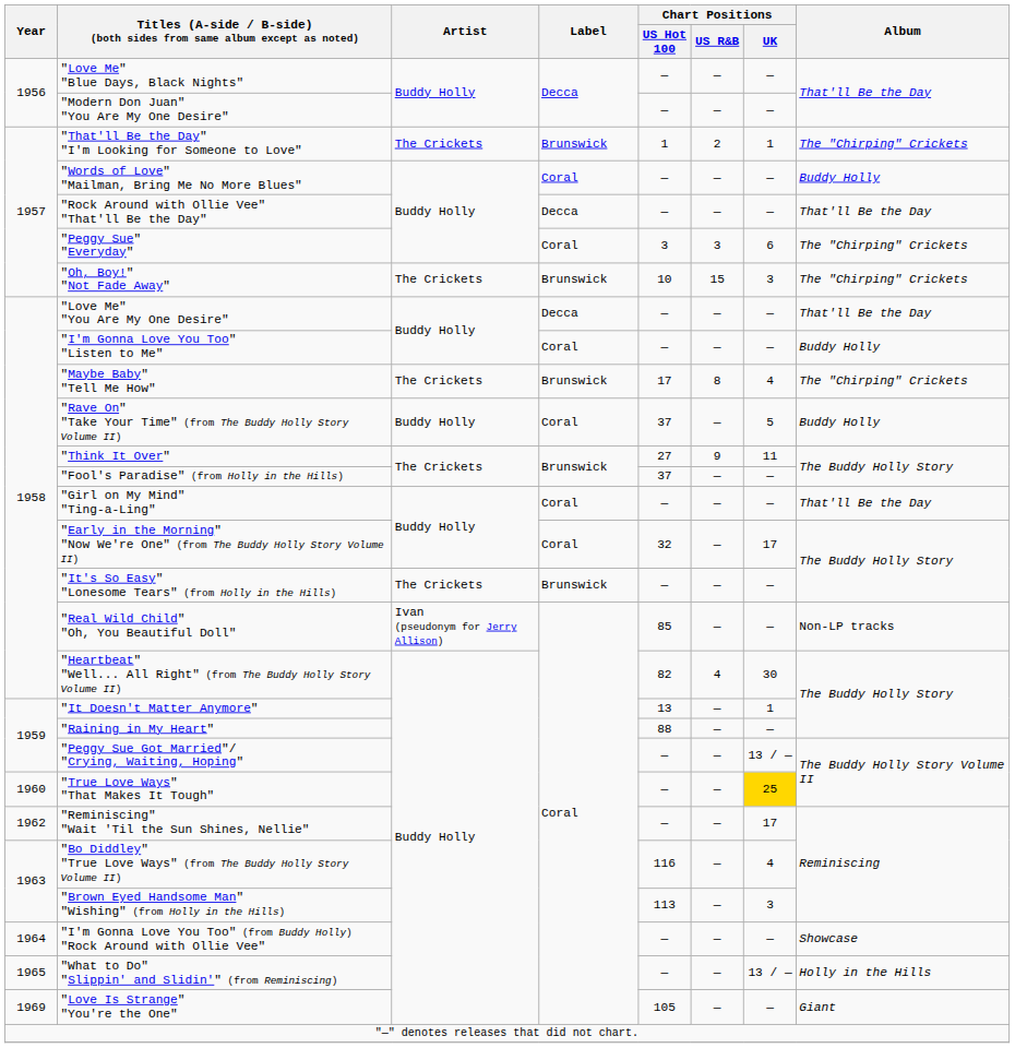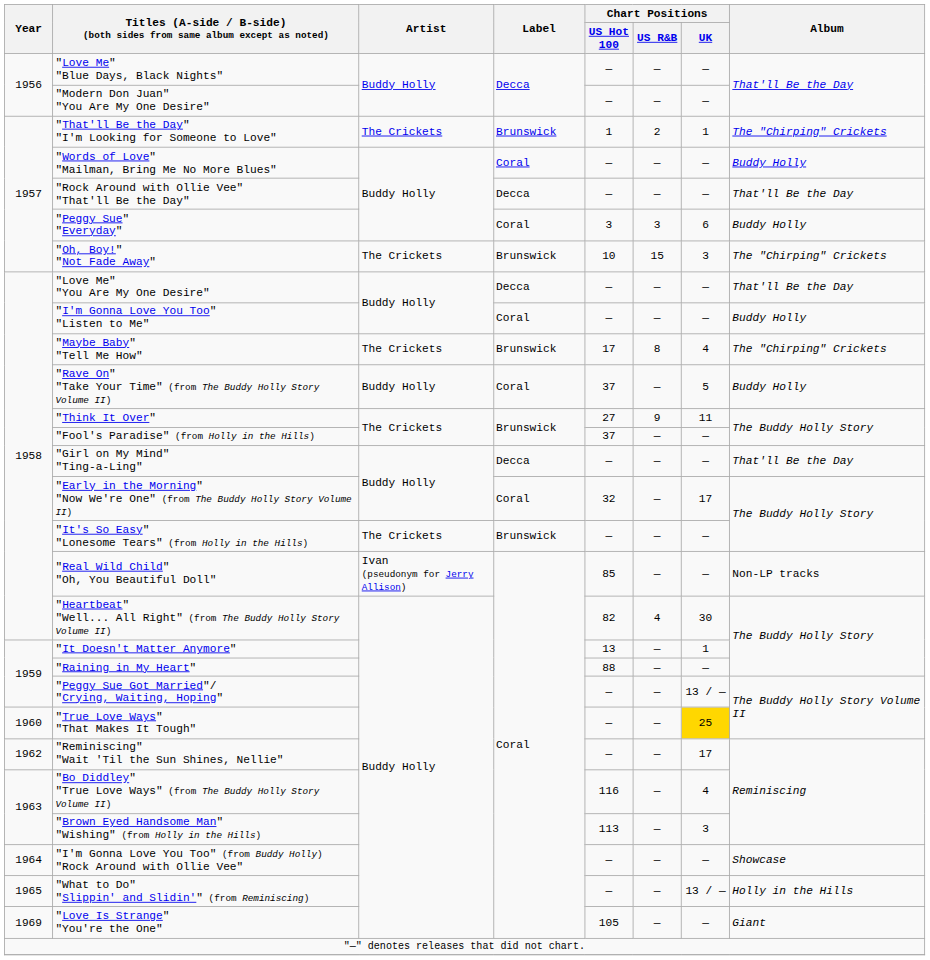 <table class="wikitable">
 <tr>
 <th width="50" rowspan="2">Year</th>
 <th width="350" rowspan="2">Titles (A-side / B-side)<br><small>(both sides from same album except as noted)</small></th>
 <th width="150" rowspan="2">Artist</th>
 <th width="100" rowspan="2">Label</th>
 <th width="150" colspan="3">Chart Positions</th>
 <th width="220" rowspan="2">Album</th>
 </tr>
 <tr>
 <th width="50"><a href='#'>US Hot 100</a></th>
 <th width="50"><a href='#'>US R&B</a></th>
 <th width="50"><a href='#'>UK</a></th>
 </tr>
 <tr>
 <td align="center" rowspan="2">1956</td>
 <td>"<a href='#'>Love Me</a>"<br>"Blue Days, Black Nights"</td>
 <td rowspan="2"><a href='#'>Buddy Holly</a></td>
 <td rowspan="2"><a href='#'>Decca</a></td>
 <td align="center">—</td>
 <td align="center">—</td>
 <td align="center">—</td>
 <td rowspan="2"><em><a href='#'>That'll Be the Day</a></em></td>
 </tr>
 <tr>
 <td>"Modern Don Juan"<br>"You Are My One Desire"</td>
 <td align="center">—</td>
 <td align="center">—</td>
 <td align="center">—</td>
 </tr>
 <tr>
 <td align="center" rowspan="5">1957</td>
 <td>"<a href='#'>That'll Be the Day</a>"<br>"I'm Looking for Someone to Love"</td>
 <td><a href='#'>The Crickets</a></td>
 <td><a href='#'>Brunswick</a></td>
 <td align="center">1</td>
 <td align="center">2</td>
 <td align="center">1</td>
 <td rowspan="1"><em><a href='#'>The "Chirping" Crickets</a></em></td>
 </tr>
 <tr>
 <td>"<a href='#'>Words of Love</a>"<br>"Mailman, Bring Me No More Blues"</td>
 <td rowspan="3">Buddy Holly</td>
 <td><a href='#'>Coral</a></td>
 <td align="center">—</td>
 <td align="center">—</td>
 <td align="center">—</td>
 <td rowspan="1"><em><a href='#'>Buddy Holly</a></em></td>
 </tr>
 <tr>
 <td>"Rock Around with Ollie Vee"<br>"That'll Be the Day"</td>
 <td>Decca</td>
 <td align="center">—</td>
 <td align="center">—</td>
 <td align="center">—</td>
 <td rowspan="1"><em>That'll Be the Day</em></td>
 </tr>
 <tr>
 <td>"<a href='#'>Peggy Sue</a>"<br>"<a href='#'>Everyday</a>"</td>
 <td>Coral</td>
 <td align="center">3</td>
 <td align="center">3</td>
 <td align="center">6</td>
-<td rowspan="1"><em>The "Chirping" Crickets</em></td>
+<td rowspan="1"><em>Buddy Holly</em></td>
 </tr>
 <tr>
 <td>"<a href='#'>Oh, Boy!</a>"<br>"<a href='#'>Not Fade Away</a>"</td>
 <td>The Crickets</td>
 <td>Brunswick</td>
 <td align="center">10</td>
 <td align="center">15</td>
 <td align="center">3</td>
 <td rowspan="1"><em>The "Chirping" Crickets</em></td>
 </tr>
 <tr>
 <td align="center" rowspan="11">1958</td>
 <td>"Love Me"<br>"You Are My One Desire"</td>
 <td rowspan="2">Buddy Holly</td>
 <td>Decca</td>
 <td align="center">—</td>
 <td align="center">—</td>
 <td align="center">—</td>
 <td rowspan="1"><em>That'll Be the Day</em></td>
 </tr>
 <tr>
 <td>"<a href='#'>I'm Gonna Love You Too</a>"<br>"Listen to Me"</td>
 <td>Coral</td>
 <td align="center">—</td>
 <td align="center">—</td>
 <td align="center">—</td>
 <td rowspan="1"><em>Buddy Holly</em></td>
 </tr>
 <tr>
 <td>"<a href='#'>Maybe Baby</a>"<br>"Tell Me How"</td>
 <td>The Crickets</td>
 <td>Brunswick</td>
 <td align="center">17</td>
 <td align="center">8</td>
 <td align="center">4</td>
 <td rowspan="1"><em>The "Chirping" Crickets</em></td>
 </tr>
 <tr>
 <td>"<a href='#'>Rave On</a>"<br>"Take Your Time"<small> (from <em>The Buddy Holly Story Volume II</em>)</small></td>
 <td>Buddy Holly</td>
 <td>Coral</td>
 <td align="center">37</td>
 <td align="center">—</td>
 <td align="center">5</td>
 <td rowspan="1"><em>Buddy Holly</em></td>
 </tr>
 <tr>
 <td>"<a href='#'>Think It Over</a>"</td>
 <td rowspan="2">The Crickets</td>
 <td rowspan="2">Brunswick</td>
 <td align="center">27</td>
 <td align="center">9</td>
 <td align="center">11</td>
 <td rowspan="2"><em>The Buddy Holly Story</em></td>
 </tr>
 <tr>
 <td>"Fool's Paradise"<small> (from <em>Holly in the Hills</em>)</small></td>
 <td align="center">37</td>
 <td align="center">—</td>
 <td align="center">—</td>
 </tr>
 <tr>
 <td>"Girl on My Mind"<br>"Ting-a-Ling"</td>
 <td rowspan="2">Buddy Holly</td>
-<td>Coral</td>
+<td>Decca</td>
 <td align="center">—</td>
 <td align="center">—</td>
 <td align="center">—</td>
 <td rowspan="1"><em>That'll Be the Day</em></td>
 </tr>
 <tr>
 <td>"<a href='#'>Early in the Morning</a>"<br>"Now We're One"<small> (from <em>The Buddy Holly Story Volume II</em>)</small></td>
 <td>Coral</td>
 <td align="center">32</td>
 <td align="center">—</td>
 <td align="center">17</td>
 <td rowspan="2"><em>The Buddy Holly Story</em></td>
 </tr>
 <tr>
 <td>"<a href='#'>It's So Easy</a>"<br>"Lonesome Tears"<small> (from <em>Holly in the Hills</em>)</small></td>
 <td>The Crickets</td>
 <td>Brunswick</td>
 <td align="center">—</td>
 <td align="center">—</td>
 <td align="center">—</td>
 </tr>
 <tr>
 <td>"<a href='#'>Real Wild Child</a>"<br>"Oh, You Beautiful Doll"</td>
 <td>Ivan<br><small>(pseudonym for <a href='#'>Jerry Allison</a>)</small></td>
 <td rowspan="12">Coral</td>
 <td align="center">85</td>
 <td align="center">—</td>
 <td align="center">—</td>
 <td rowspan="1">Non-LP tracks</td>
 </tr>
 <tr>
 <td>"<a href='#'>Heartbeat</a>"<br>"Well... All Right"<small> (from <em>The Buddy Holly Story Volume II</em>)</small></td>
 <td rowspan="11">Buddy Holly</td>
 <td align="center">82</td>
 <td align="center">4</td>
 <td align="center">30</td>
 <td rowspan="3"><em>The Buddy Holly Story</em></td>
 </tr>
 <tr>
 <td align="center" rowspan="3">1959</td>
 <td>"<a href='#'>It Doesn't Matter Anymore</a>"</td>
 <td align="center">13</td>
 <td align="center">—</td>
 <td align="center">1</td>
 </tr>
 <tr>
 <td>"<a href='#'>Raining in My Heart</a>"</td>
 <td align="center">88</td>
 <td align="center">—</td>
 <td align="center">—</td>
 </tr>
 <tr>
 <td>"<a href='#'>Peggy Sue Got Married</a>"/<br>"<a href='#'>Crying, Waiting, Hoping</a>"</td>
 <td align="center">—</td>
 <td align="center">—</td>
 <td align="center">13 / —</td>
 <td rowspan="2"><em>The Buddy Holly Story Volume II</em></td>
 </tr>
 <tr>
 <td align="center">1960</td>
 <td>"<a href='#'>True Love Ways</a>"<br>"That Makes It Tough"</td>
 <td align="center">—</td>
 <td align="center">—</td>
 <td align="center" style="background: gold;">25</td>
 </tr>
 <tr>
 <td align="center">1962</td>
 <td>"Reminiscing"<br>"Wait 'Til the Sun Shines, Nellie"</td>
 <td align="center">—</td>
 <td align="center">—</td>
 <td align="center">17</td>
 <td rowspan="3"><em>Reminiscing</em></td>
 </tr>
 <tr>
 <td align="center" rowspan="2">1963</td>
 <td>"<a href='#'>Bo Diddley</a>"<br>"True Love Ways"<small> (from <em>The Buddy Holly Story Volume II</em>)</small></td>
 <td align="center">116</td>
 <td align="center">—</td>
 <td align="center">4</td>
 </tr>
 <tr>
 <td>"<a href='#'>Brown Eyed Handsome Man</a>"<br>"Wishing"<small> (from <em>Holly in the Hills</em>)</small></td>
 <td align="center">113</td>
 <td align="center">—</td>
 <td align="center">3</td>
 </tr>
 <tr>
 <td align="center">1964</td>
 <td>"I'm Gonna Love You Too"<small> (from <em>Buddy Holly</em>)</small><br>"Rock Around with Ollie Vee"</td>
 <td align="center">—</td>
 <td align="center">—</td>
 <td align="center">—</td>
 <td rowspan="1"><em>Showcase</em></td>
 </tr>
 <tr>
 <td align="center">1965</td>
 <td>"What to Do"<br>"<a href='#'>Slippin' and Slidin'</a>"<small> (from <em>Reminiscing</em>)</small></td>
 <td align="center">—</td>
 <td align="center">—</td>
 <td align="center">13 / —</td>
 <td rowspan="1"><em>Holly in the Hills</em></td>
 </tr>
 <tr>
 <td align="center">1969</td>
 <td>"<a href='#'>Love Is Strange</a>"<br>"You're the One"</td>
 <td align="center">105</td>
 <td align="center">—</td>
 <td align="center">—</td>
 <td rowspan="1"><em>Giant</em></td>
 </tr>
 <tr>
 <td colspan="8" align="center" style="font-size:90%">"—" denotes releases that did not chart.</td>
 </tr>
 <tr>
 </tr>
 </table>
